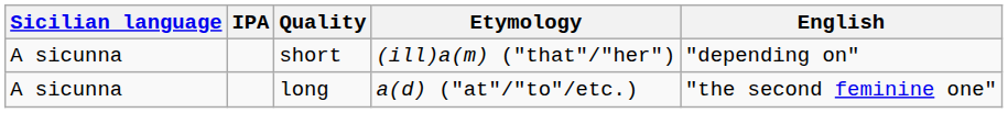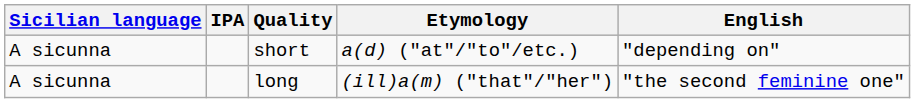 <table class="wikitable">
 <tr>
 <th><a href='#'>Sicilian language</a></th>
 <th>IPA</th>
 <th>Quality</th>
 <th>Etymology</th>
 <th>English</th>
 </tr>
 <tr>
 <td>A sicunna</td>
 <td></td>
 <td>short</td>
-<td><em>(ill)a(m)</em> ("that"/"her")</td>
+<td><em>a(d)</em> ("at"/"to"/etc.)</td>
 <td>"depending on"</td>
 </tr>
 <tr>
 <td>A sicunna</td>
 <td></td>
 <td>long</td>
-<td><em>a(d)</em> ("at"/"to"/etc.)</td>
+<td><em>(ill)a(m)</em> ("that"/"her")</td>
 <td>"the second <a href='#'>feminine</a> one"</td>
 </tr>
 </table>
